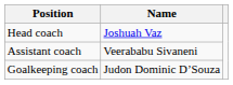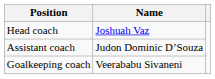 <table class="wikitable">
 <tr>
 <th>Position</th>
 <th>Name</th>
 <th></th>
 </tr>
 <tr>
 <td>Head coach</td>
 <td> <a href='#'>Joshuah Vaz</a></td>
 <td rowspan="3"></td>
 </tr>
 <tr>
 <td>Assistant coach</td>
-<td> Veerababu Sivaneni</td>
+<td> Judon Dominic D’Souza</td>
 </tr>
 <tr>
 <td>Goalkeeping coach</td>
-<td> Judon Dominic D’Souza</td>
+<td> Veerababu Sivaneni</td>
 </tr>
 </table>
